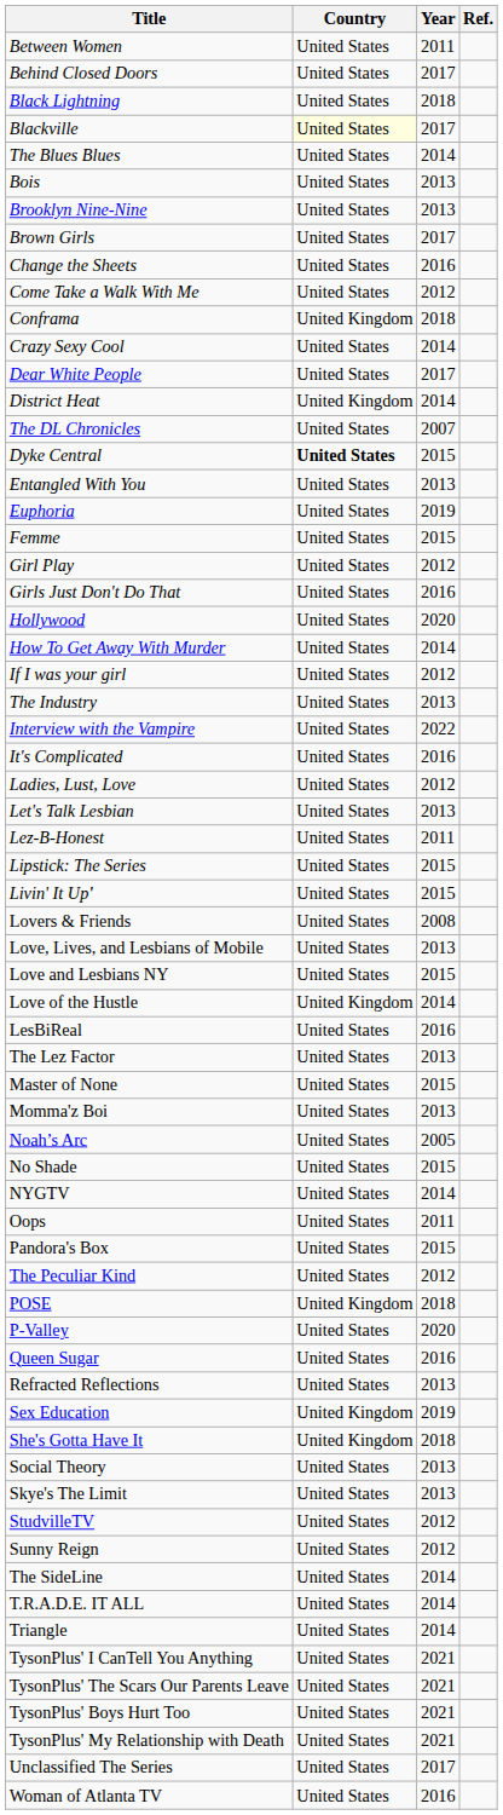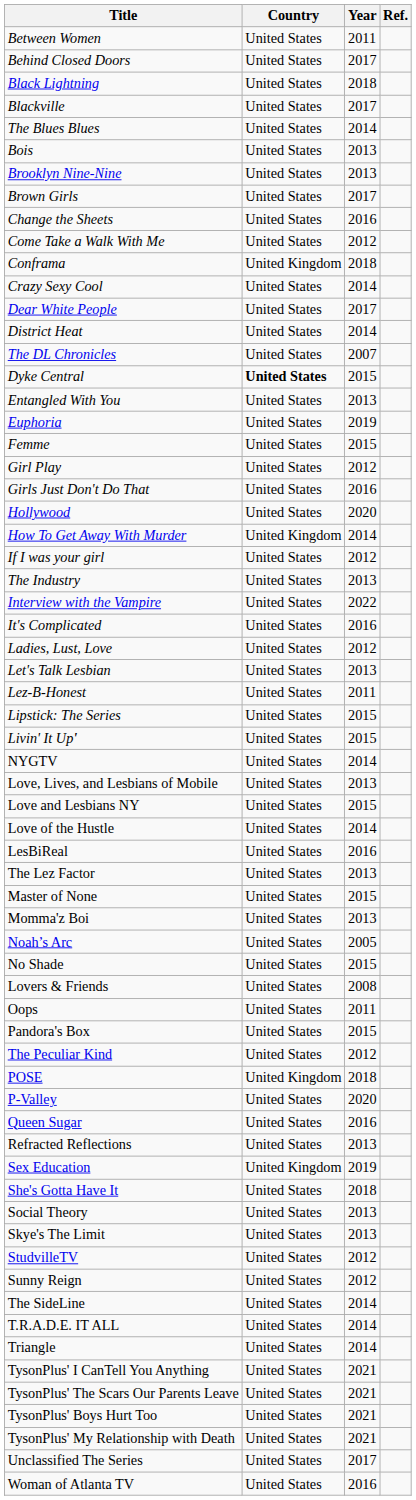 <table class="wikitable sortable">
 <tr>
 <th>Title</th>
 <th>Country</th>
 <th>Year</th>
 <th class="unsortable">Ref.</th>
 </tr>
 <tr>
 <td><em>Between Women</em></td>
 <td>United States</td>
 <td>2011</td>
 <td></td>
 </tr>
 <tr>
 <td><em>Behind Closed Doors</em></td>
 <td>United States</td>
 <td>2017</td>
 <td></td>
 </tr>
 <tr>
 <td><em><a href='#'>Black Lightning</a></em></td>
 <td>United States</td>
 <td>2018</td>
 <td></td>
 </tr>
 <tr>
 <td><em>Blackville</em></td>
-<td style="background: lightyellow;">United States</td>
+<td>United States</td>
 <td>2017</td>
 <td></td>
 </tr>
 <tr>
 <td><em>The Blues Blues</em></td>
 <td>United States</td>
 <td>2014</td>
 <td></td>
 </tr>
 <tr>
 <td><em>Bois</em></td>
 <td>United States</td>
 <td>2013</td>
 <td></td>
 </tr>
 <tr>
 <td><em><a href='#'>Brooklyn Nine-Nine</a></em></td>
 <td>United States</td>
 <td>2013</td>
 <td></td>
 </tr>
 <tr>
 <td><em>Brown Girls</em></td>
 <td>United States</td>
 <td>2017</td>
 <td></td>
 </tr>
 <tr>
 <td><em>Change the Sheets</em></td>
 <td>United States</td>
 <td>2016</td>
 <td></td>
 </tr>
 <tr>
 <td><em>Come Take a Walk With Me</em></td>
 <td>United States</td>
 <td>2012</td>
 <td></td>
 </tr>
 <tr>
 <td><em>Conframa</em></td>
 <td>United Kingdom</td>
 <td>2018</td>
 <td></td>
 </tr>
 <tr>
 <td><em>Crazy Sexy Cool</em></td>
 <td>United States</td>
 <td>2014</td>
 <td></td>
 </tr>
 <tr>
 <td><em><a href='#'>Dear White People</a></em></td>
 <td>United States</td>
 <td>2017</td>
 <td></td>
 </tr>
 <tr>
 <td><em>District Heat</em></td>
-<td>United Kingdom</td>
+<td>United States</td>
 <td>2014</td>
 <td></td>
 </tr>
 <tr>
 <td><em><a href='#'>The DL Chronicles</a></em></td>
 <td>United States</td>
 <td>2007</td>
 <td></td>
 </tr>
 <tr>
 <td><em>Dyke Central</em></td>
 <td><strong>United States</strong></td>
 <td>2015</td>
 <td></td>
 </tr>
 <tr>
 <td><em>Entangled With You</em></td>
 <td>United States</td>
 <td>2013</td>
 <td></td>
 </tr>
 <tr>
 <td><em><a href='#'>Euphoria</a></em></td>
 <td>United States</td>
 <td>2019</td>
 <td></td>
 </tr>
 <tr>
 <td><em>Femme</em></td>
 <td>United States</td>
 <td>2015</td>
 <td></td>
 </tr>
 <tr>
 <td><em>Girl Play</em></td>
 <td>United States</td>
 <td>2012</td>
 <td></td>
 </tr>
 <tr>
 <td><em>Girls Just Don't Do That</em></td>
 <td>United States</td>
 <td>2016</td>
 <td></td>
 </tr>
 <tr>
 <td><em><a href='#'>Hollywood</a></em></td>
 <td>United States</td>
 <td>2020</td>
 <td></td>
 </tr>
 <tr>
 <td><em><a href='#'>How To Get Away With Murder</a></em></td>
-<td>United States</td>
+<td>United Kingdom</td>
 <td>2014</td>
 <td></td>
 </tr>
 <tr>
 <td><em>If I was your girl</em></td>
 <td>United States</td>
 <td>2012</td>
 <td></td>
 </tr>
 <tr>
 <td><em>The Industry</em></td>
 <td>United States</td>
 <td>2013</td>
 <td></td>
 </tr>
 <tr>
 <td><em><a href='#'>Interview with the Vampire</a></em></td>
 <td>United States</td>
 <td>2022</td>
 <td></td>
 </tr>
 <tr>
 <td><em>It's Complicated</em></td>
 <td>United States</td>
 <td>2016</td>
 <td></td>
 </tr>
 <tr>
 <td><em>Ladies, Lust, Love</em></td>
 <td>United States</td>
 <td>2012</td>
 <td></td>
 </tr>
 <tr>
 <td><em>Let's Talk Lesbian</em></td>
 <td>United States</td>
 <td>2013</td>
 <td></td>
 </tr>
 <tr>
 <td><em>Lez-B-Honest</em></td>
 <td>United States</td>
 <td>2011</td>
 <td></td>
 </tr>
 <tr>
 <td><em>Lipstick: The Series</em></td>
 <td>United States</td>
 <td>2015</td>
 <td></td>
 </tr>
 <tr>
 <td><em>Livin' It Up<strong>'</td>
 <td>United States</td>
 <td>2015</td>
 <td></td>
 </tr>
 <tr>
-<td></em>Lovers & Friends<em></td>
+<td></em>NYGTV<em></td>
 <td>United States</td>
-<td>2008</td>
+<td>2014</td>
 <td></td>
 </tr>
 <tr>
 <td></em>Love, Lives, and Lesbians of Mobile<em></td>
 <td>United States</td>
 <td>2013</td>
 <td></td>
 </tr>
 <tr>
 <td></em>Love and Lesbians NY<em></td>
 <td>United States</td>
 <td>2015</td>
 <td></td>
 </tr>
 <tr>
 <td></em>Love of the Hustle<em></td>
-<td>United Kingdom</td>
+<td>United States</td>
 <td>2014</td>
 <td></td>
 </tr>
 <tr>
 <td></em>LesBiReal<em></td>
 <td>United States</td>
 <td>2016</td>
 <td></td>
 </tr>
 <tr>
 <td></em>The Lez Factor<em></td>
 <td>United States</td>
 <td>2013</td>
 <td></td>
 </tr>
 <tr>
 <td></em>Master of None<em></td>
 <td>United States</td>
 <td>2015</td>
 <td></td>
 </tr>
 <tr>
 <td></em>Momma'z Boi<em></td>
 <td>United States</td>
 <td>2013</td>
 <td></td>
 </tr>
 <tr>
 <td></em><a href='#'>Noah’s Arc</a><em></td>
 <td>United States</td>
 <td>2005</td>
 <td></td>
 </tr>
 <tr>
 <td></em>No Shade<em></td>
 <td>United States</td>
 <td>2015</td>
 <td></td>
 </tr>
 <tr>
-<td></em>NYGTV<em></td>
+<td></em>Lovers & Friends<em></td>
 <td>United States</td>
-<td>2014</td>
+<td>2008</td>
 <td></td>
 </tr>
 <tr>
 <td></em>Oops<em></td>
 <td>United States</td>
 <td>2011</td>
 <td></td>
 </tr>
 <tr>
 <td></em>Pandora's Box<em></td>
 <td>United States</td>
 <td>2015</td>
 <td></td>
 </tr>
 <tr>
 <td></em><a href='#'>The Peculiar Kind</a><em></td>
 <td>United States</td>
 <td>2012</td>
 <td></td>
 </tr>
 <tr>
 <td></em><a href='#'>POSE</a><em></td>
 <td>United Kingdom</td>
 <td>2018</td>
 <td></td>
 </tr>
 <tr>
 <td></em><a href='#'>P-Valley</a><em></td>
 <td>United States</td>
 <td>2020</td>
 <td></td>
 </tr>
 <tr>
 <td></em><a href='#'>Queen Sugar</a><em></td>
 <td>United States</td>
 <td>2016</td>
 <td></td>
 </tr>
 <tr>
 <td></em>Refracted Reflections<em></td>
 <td>United States</td>
 <td>2013</td>
 <td></td>
 </tr>
 <tr>
 <td></em><a href='#'>Sex Education</a><em></td>
 <td>United Kingdom</td>
 <td>2019</td>
 <td></td>
 </tr>
 <tr>
 <td></em><a href='#'>She's Gotta Have It</a><em></td>
-<td>United Kingdom</td>
+<td>United States</td>
 <td>2018</td>
 <td></td>
 </tr>
 <tr>
 <td></em>Social Theory<em></td>
 <td>United States</td>
 <td>2013</td>
 <td></td>
 </tr>
 <tr>
 <td></em>Skye's The Limit<em></td>
 <td>United States</td>
 <td>2013</td>
 <td></td>
 </tr>
 <tr>
 <td></em><a href='#'>StudvilleTV</a><em></td>
 <td>United States</td>
 <td>2012</td>
 <td></td>
 </tr>
 <tr>
 <td></em>Sunny Reign<em></td>
 <td>United States</td>
 <td>2012</td>
 <td></td>
 </tr>
 <tr>
 <td></em>The SideLine<em></td>
 <td>United States</td>
 <td>2014</td>
 <td></td>
 </tr>
 <tr>
 <td></em>T.R.A.D.E. IT ALL<em></td>
 <td>United States</td>
 <td>2014</td>
 <td></td>
 </tr>
 <tr>
 <td></em>Triangle<em></td>
 <td>United States</td>
 <td>2014</td>
 <td></td>
 </tr>
 <tr>
 <td></em>TysonPlus' I CanTell You Anything<em></td>
 <td>United States</td>
 <td>2021</td>
 <td></td>
 </tr>
 <tr>
 <td></em>TysonPlus' The Scars Our Parents Leave<em></td>
 <td>United States</td>
 <td>2021</td>
 <td></td>
 </tr>
 <tr>
 <td></em>TysonPlus' Boys Hurt Too<em></td>
 <td>United States</td>
 <td>2021</td>
 <td></td>
 </tr>
 <tr>
 <td></em>TysonPlus' My Relationship with Death<em></td>
 <td>United States</td>
 <td>2021</td>
 <td></td>
 </tr>
 <tr>
 <td></em>Unclassified The Series<em></td>
 <td>United States</td>
 <td>2017</td>
 <td></td>
 </tr>
 <tr>
 <td></em>Woman of Atlanta TV<em></td>
 <td>United States</td>
 <td>2016</td>
 <td></td>
 </tr>
 </table>
